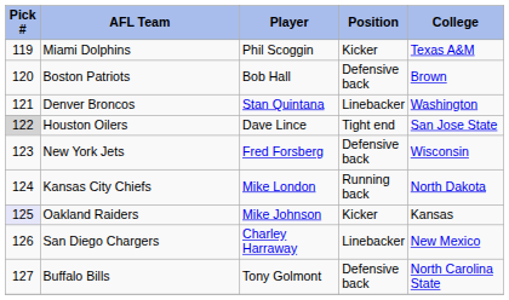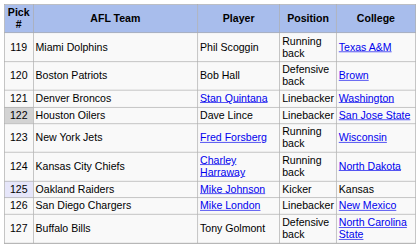 <table class="wikitable sortable sortable" style="width: 100%">
 <tr>
 <th style="background:#A8BDEC;" width=7%>Pick #</th>
 <th width=40% style="background:#A8BDEC;">AFL Team</th>
 <th width=20% style="background:#A8BDEC;">Player</th>
 <th width=13% style="background:#A8BDEC;">Position</th>
 <th style="background:#A8BDEC;">College</th>
 </tr>
 <tr>
 <td align=center>119</td>
 <td>Miami Dolphins</td>
 <td>Phil Scoggin</td>
-<td>Kicker</td>
+<td>Running back</td>
 <td><a href='#'>Texas A&M</a></td>
 </tr>
 <tr>
 <td align=center>120</td>
 <td>Boston Patriots</td>
 <td>Bob Hall</td>
 <td>Defensive back</td>
 <td><a href='#'>Brown</a></td>
 </tr>
 <tr>
 <td align=center>121</td>
 <td>Denver Broncos</td>
 <td><a href='#'>Stan Quintana</a></td>
 <td>Linebacker</td>
 <td><a href='#'>Washington</a></td>
 </tr>
 <tr>
 <td align=center style="background: lightgrey;">122</td>
 <td>Houston Oilers</td>
 <td>Dave Lince</td>
-<td>Tight end</td>
+<td>Linebacker</td>
 <td><a href='#'>San Jose State</a></td>
 </tr>
 <tr>
 <td align=center>123</td>
 <td>New York Jets</td>
 <td><a href='#'>Fred Forsberg</a></td>
-<td>Defensive back</td>
+<td>Running back</td>
 <td><a href='#'>Wisconsin</a></td>
 </tr>
 <tr>
 <td align=center>124</td>
 <td>Kansas City Chiefs</td>
-<td><a href='#'>Mike London</a></td>
+<td><a href='#'>Charley Harraway</a></td>
 <td>Running back</td>
 <td><a href='#'>North Dakota</a></td>
 </tr>
 <tr>
 <td align=center style="background: lavender;">125</td>
 <td>Oakland Raiders</td>
 <td><a href='#'>Mike Johnson</a></td>
 <td>Kicker</td>
 <td>Kansas</td>
 </tr>
 <tr>
 <td align=center>126</td>
 <td>San Diego Chargers</td>
-<td><a href='#'>Charley Harraway</a></td>
+<td><a href='#'>Mike London</a></td>
 <td>Linebacker</td>
 <td><a href='#'>New Mexico</a></td>
 </tr>
 <tr>
 <td align=center>127</td>
 <td>Buffalo Bills</td>
 <td>Tony Golmont</td>
 <td>Defensive back</td>
 <td><a href='#'>North Carolina State</a></td>
 </tr>
 <tr>
 </tr>
 </table>
